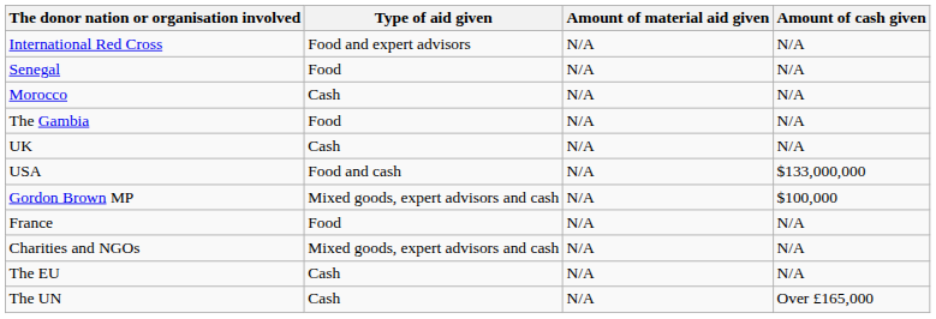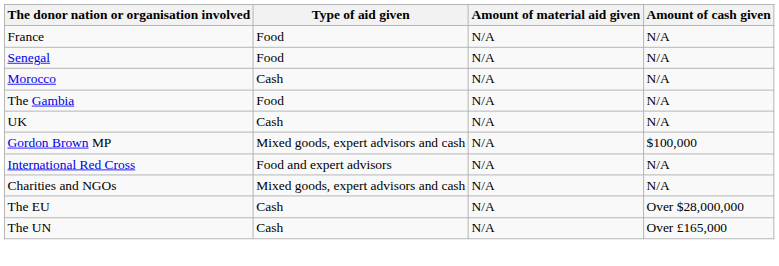 <table class="wikitable sortable">
 <tr>
 <th>The donor nation or organisation involved</th>
 <th>Type of aid given</th>
 <th>Amount of material aid given</th>
 <th>Amount of cash given</th>
 </tr>
 <tr>
-<td><a href='#'>International Red Cross</a></td>
-<td>Food and expert advisors</td>
+<td>France</td>
+<td>Food</td>
 <td>N/A</td>
 <td>N/A</td>
 </tr>
 <tr>
 <td><a href='#'>Senegal</a></td>
 <td>Food</td>
 <td>N/A</td>
 <td>N/A</td>
 </tr>
 <tr>
 <td><a href='#'>Morocco</a></td>
 <td>Cash</td>
 <td>N/A</td>
 <td>N/A</td>
 </tr>
 <tr>
 <td>The <a href='#'>Gambia</a></td>
 <td>Food</td>
 <td>N/A</td>
 <td>N/A</td>
 </tr>
 <tr>
 <td>UK</td>
 <td>Cash</td>
 <td>N/A</td>
 <td>N/A</td>
 </tr>
 <tr>
-<td>USA</td>
-<td>Food and cash</td>
-<td>N/A</td>
-<td>$133,000,000</td>
-</tr>
-<tr>
 <td><a href='#'>Gordon Brown</a> MP</td>
 <td>Mixed goods, expert advisors and cash</td>
 <td>N/A</td>
 <td>$100,000</td>
 </tr>
 <tr>
-<td>France</td>
-<td>Food</td>
+<td><a href='#'>International Red Cross</a></td>
+<td>Food and expert advisors</td>
 <td>N/A</td>
 <td>N/A</td>
 </tr>
 <tr>
 <td>Charities and NGOs</td>
 <td>Mixed goods, expert advisors and cash</td>
 <td>N/A</td>
 <td>N/A</td>
 </tr>
 <tr>
 <td>The EU</td>
 <td>Cash</td>
 <td>N/A</td>
-<td>N/A</td>
+<td>Over $28,000,000</td>
 </tr>
 <tr>
 <td>The UN</td>
 <td>Cash</td>
 <td>N/A</td>
 <td>Over £165,000</td>
 </tr>
 </table>
